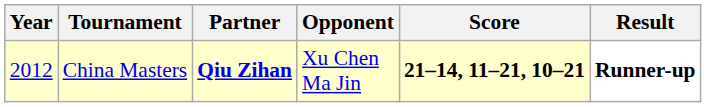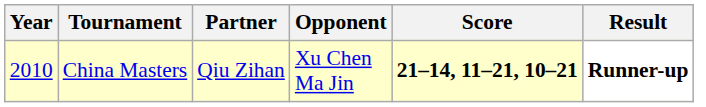 <table class="sortable wikitable" style="font-size: 90%;">
 <tr>
 <th>Year</th>
 <th>Tournament</th>
 <th>Partner</th>
 <th>Opponent</th>
 <th>Score</th>
 <th>Result</th>
 </tr>
 <tr style="background:#FFFFCC">
-<td align="center"><a href='#'>2012</a></td>
+<td align="center"><a href='#'>2010</a></td>
 <td align="left"><a href='#'>China Masters</a></td>
-<td align="left"><strong> <a href='#'>Qiu Zihan</a></strong></td>
+<td align="left"> <a href='#'>Qiu Zihan</a></td>
 <td align="left"> <a href='#'>Xu Chen</a> <br>  <a href='#'>Ma Jin</a></td>
 <td align="left"><strong>21–14, 11–21, 10–21</strong></td>
 <td style="text-align:left; background:white"> <strong>Runner-up</strong></td>
 </tr>
 </table>
